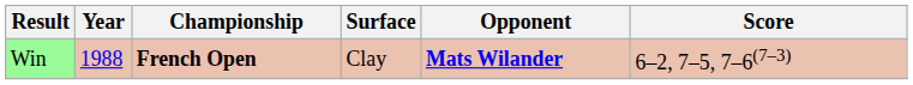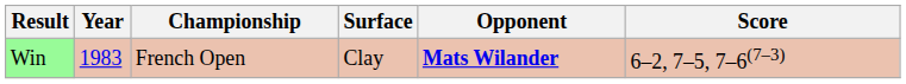 <table class='sortable wikitable'>
 <tr>
 <th style="width:45px">Result</th>
 <th style="width:35px">Year</th>
 <th style="width:150px">Championship</th>
 <th style="width:50px">Surface</th>
 <th style="width:150px">Opponent</th>
 <th style="width:200px" class="unsortable">Score</th>
 </tr>
 <tr style="background:#ebc2af;">
 <td style="background:#98fb98;">Win</td>
-<td><a href='#'>1988</a></td>
-<td><strong>French Open</strong></td>
+<td><a href='#'>1983</a></td>
+<td>French Open</td>
 <td>Clay</td>
 <td><strong> <a href='#'>Mats Wilander</a></strong></td>
 <td>6–2, 7–5, 7–6<sup>(7–3)</sup></td>
 </tr>
 </table>
